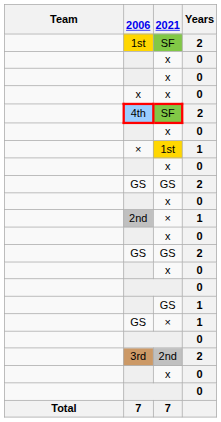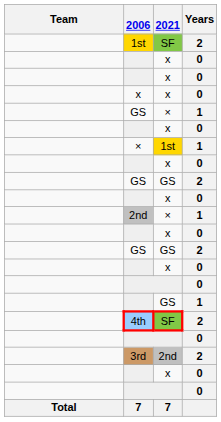 <table class="wikitable" style="text-align:center; font-size:90%">
 <tr>
 <th width=150>Team</th>
 <th><br><a href='#'>2006</a></th>
 <th><br><a href='#'>2021</a></th>
 <th>Years</th>
 </tr>
 <tr>
 <td align=left></td>
 <td bgcolor=Gold>1st</td>
 <td bgcolor=#81c846>SF</td>
 <th>2</th>
 </tr>
 <tr>
 <td align=left></td>
 <td bgcolor=#efefef></td>
 <td>x</td>
 <th>0</th>
 </tr>
 <tr>
 <td align=left></td>
 <td bgcolor=#efefef></td>
 <td>x</td>
 <th>0</th>
 </tr>
 <tr>
 <td align=left></td>
 <td>x</td>
 <td>x</td>
 <th>0</th>
 </tr>
 <tr>
 <td align=left></td>
-<td style="border: 3px solid red" bgcolor=#9acdff>4th</td>
-<td style="border: 3px solid red" bgcolor=#81c846>SF</td>
-<th>2</th>
+<td>GS</td>
+<td>×</td>
+<th>1</th>
 </tr>
 <tr>
 <td align=left></td>
 <td bgcolor=#efefef></td>
 <td>x</td>
 <th>0</th>
 </tr>
 <tr>
 <td align=left></td>
 <td>×</td>
 <td bgcolor=Gold>1st</td>
 <th>1</th>
 </tr>
 <tr .>
 <td align=left></td>
 <td bgcolor=#efefef></td>
 <td>x</td>
 <th>0</th>
 </tr>
 <tr>
 <td align=left></td>
 <td>GS</td>
 <td>GS</td>
 <th>2</th>
 </tr>
 <tr>
 <td align=left></td>
 <td bgcolor=#efefef></td>
 <td>x</td>
 <th>0</th>
 </tr>
 <tr>
 <td align=left></td>
 <td bgcolor=Silver>2nd</td>
 <td>×</td>
 <th>1</th>
 </tr>
 <tr>
 <td align=left></td>
 <td bgcolor=#efefef></td>
 <td>x</td>
 <th>0</th>
 </tr>
 <tr>
 <td align=left></td>
 <td>GS</td>
 <td>GS</td>
 <th>2</th>
 </tr>
 <tr>
 <td align=left></td>
 <td bgcolor=#efefef></td>
 <td>x</td>
 <th>0</th>
 </tr>
 <tr>
 <td align=left></td>
 <td bgcolor=#efefef colspan=2></td>
 <th>0</th>
 </tr>
 <tr>
 <td align=left></td>
 <td bgcolor=#efefef></td>
 <td>GS</td>
 <th>1</th>
 </tr>
 <tr>
 <td align=left></td>
-<td>GS</td>
-<td>×</td>
-<th>1</th>
+<td style="border: 3px solid red" bgcolor=#9acdff>4th</td>
+<td style="border: 3px solid red" bgcolor=#81c846>SF</td>
+<th>2</th>
 </tr>
 <tr>
 <td align=left></td>
 <td bgcolor=#efefef colspan=2></td>
 <th>0</th>
 </tr>
 <tr>
 <td align=left></td>
 <td bgcolor=#cc9966>3rd</td>
 <td bgcolor=Silver>2nd</td>
 <th>2</th>
 </tr>
 <tr>
 <td align=left></td>
 <td bgcolor=#efefef></td>
 <td>x</td>
 <th>0</th>
 </tr>
 <tr>
 <td align=left></td>
 <td bgcolor=#efefef colspan=2></td>
 <th>0</th>
 </tr>
 <tr>
 <th>Total</th>
 <th>7</th>
 <th>7</th>
 <th></th>
 </tr>
 </table>
